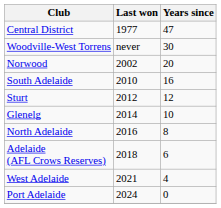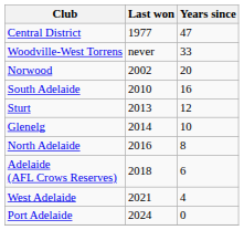 <table class="wikitable">
 <tr>
 <th>Club</th>
 <th>Last won</th>
 <th>Years since</th>
 </tr>
 <tr>
 <td><a href='#'>Central District</a></td>
 <td>1977</td>
 <td>47</td>
 </tr>
 <tr>
 <td><a href='#'>Woodville-West Torrens</a></td>
 <td>never</td>
-<td>30</td>
+<td>33</td>
 </tr>
 <tr>
 <td><a href='#'>Norwood</a></td>
 <td>2002</td>
 <td>20</td>
 </tr>
 <tr>
 <td><a href='#'>South Adelaide</a></td>
 <td>2010</td>
 <td>16</td>
 </tr>
 <tr>
 <td><a href='#'>Sturt</a></td>
-<td>2012</td>
+<td>2013</td>
 <td>12</td>
 </tr>
 <tr>
 <td><a href='#'>Glenelg</a></td>
 <td>2014</td>
 <td>10</td>
 </tr>
 <tr>
 <td><a href='#'>North Adelaide</a></td>
 <td>2016</td>
 <td>8</td>
 </tr>
 <tr>
 <td><a href='#'>Adelaide <br>(AFL Crows Reserves)</a></td>
 <td>2018</td>
 <td>6</td>
 </tr>
 <tr>
 <td><a href='#'>West Adelaide</a></td>
 <td>2021</td>
 <td>4</td>
 </tr>
 <tr>
 <td><a href='#'>Port Adelaide</a></td>
 <td>2024</td>
 <td>0</td>
 </tr>
 <tr>
 </tr>
 </table>
